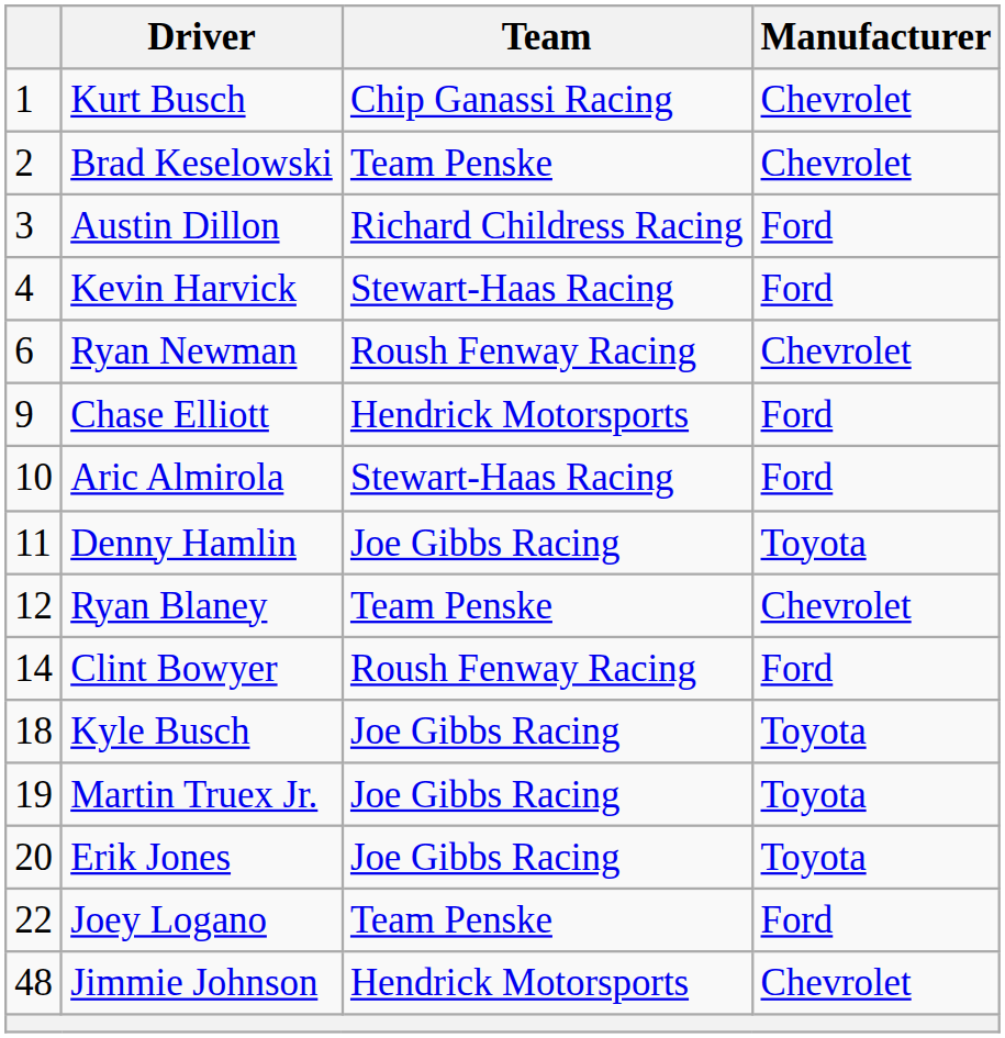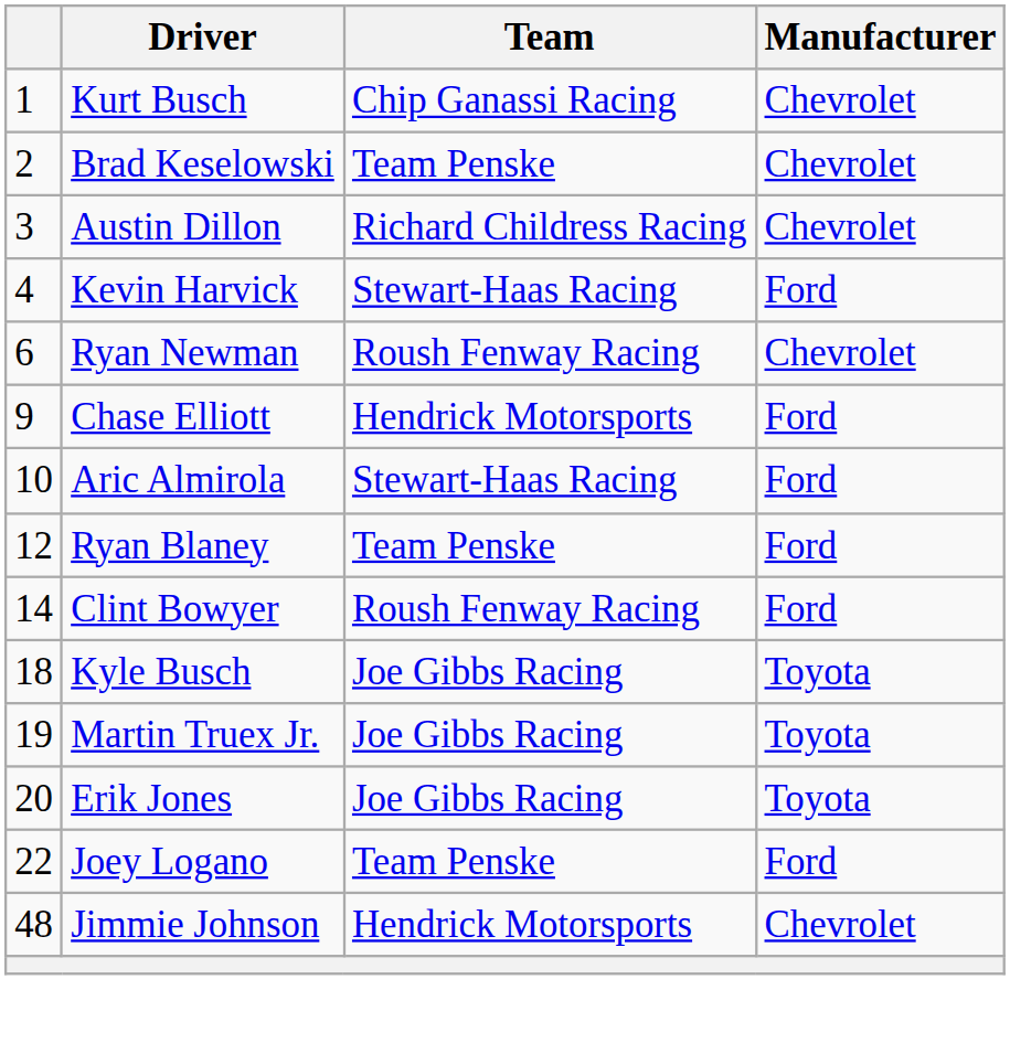 <table class="wikitable" style="font-size:95%">
 <tr>
 <th></th>
 <th>Driver</th>
 <th>Team</th>
 <th>Manufacturer</th>
 </tr>
 <tr>
 <td>1</td>
 <td><a href='#'>Kurt Busch</a></td>
 <td><a href='#'>Chip Ganassi Racing</a></td>
 <td><a href='#'>Chevrolet</a></td>
 </tr>
 <tr>
 <td>2</td>
 <td><a href='#'>Brad Keselowski</a></td>
 <td><a href='#'>Team Penske</a></td>
 <td><a href='#'>Chevrolet</a></td>
 </tr>
 <tr>
 <td>3</td>
 <td><a href='#'>Austin Dillon</a></td>
 <td><a href='#'>Richard Childress Racing</a></td>
-<td><a href='#'>Ford</a></td>
+<td><a href='#'>Chevrolet</a></td>
 </tr>
 <tr>
 <td>4</td>
 <td><a href='#'>Kevin Harvick</a></td>
 <td><a href='#'>Stewart-Haas Racing</a></td>
 <td><a href='#'>Ford</a></td>
 </tr>
 <tr>
 <td>6</td>
 <td><a href='#'>Ryan Newman</a></td>
 <td><a href='#'>Roush Fenway Racing</a></td>
 <td><a href='#'>Chevrolet</a></td>
 </tr>
 <tr>
 <td>9</td>
 <td><a href='#'>Chase Elliott</a></td>
 <td><a href='#'>Hendrick Motorsports</a></td>
 <td><a href='#'>Ford</a></td>
 </tr>
 <tr>
 <td>10</td>
 <td><a href='#'>Aric Almirola</a></td>
 <td><a href='#'>Stewart-Haas Racing</a></td>
 <td><a href='#'>Ford</a></td>
 </tr>
 <tr>
-<td>11</td>
-<td><a href='#'>Denny Hamlin</a></td>
-<td><a href='#'>Joe Gibbs Racing</a></td>
-<td><a href='#'>Toyota</a></td>
-</tr>
-<tr>
 <td>12</td>
 <td><a href='#'>Ryan Blaney</a></td>
 <td><a href='#'>Team Penske</a></td>
-<td><a href='#'>Chevrolet</a></td>
+<td><a href='#'>Ford</a></td>
 </tr>
 <tr>
 <td>14</td>
 <td><a href='#'>Clint Bowyer</a></td>
 <td><a href='#'>Roush Fenway Racing</a></td>
 <td><a href='#'>Ford</a></td>
 </tr>
 <tr>
 <td>18</td>
 <td><a href='#'>Kyle Busch</a></td>
 <td><a href='#'>Joe Gibbs Racing</a></td>
 <td><a href='#'>Toyota</a></td>
 </tr>
 <tr>
 <td>19</td>
 <td><a href='#'>Martin Truex Jr.</a></td>
 <td><a href='#'>Joe Gibbs Racing</a></td>
 <td><a href='#'>Toyota</a></td>
 </tr>
 <tr>
 <td>20</td>
 <td><a href='#'>Erik Jones</a></td>
 <td><a href='#'>Joe Gibbs Racing</a></td>
 <td><a href='#'>Toyota</a></td>
 </tr>
 <tr>
 <td>22</td>
 <td><a href='#'>Joey Logano</a></td>
 <td><a href='#'>Team Penske</a></td>
 <td><a href='#'>Ford</a></td>
 </tr>
 <tr>
 <td>48</td>
 <td><a href='#'>Jimmie Johnson</a></td>
 <td><a href='#'>Hendrick Motorsports</a></td>
 <td><a href='#'>Chevrolet</a></td>
 </tr>
 <tr>
 <th colspan="4"></th>
 </tr>
 </table>
